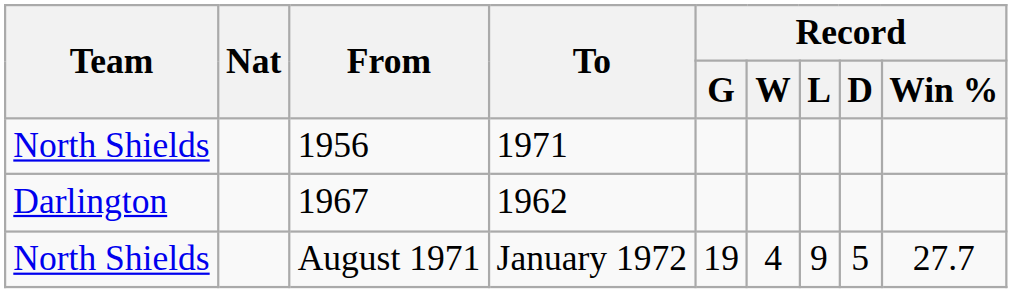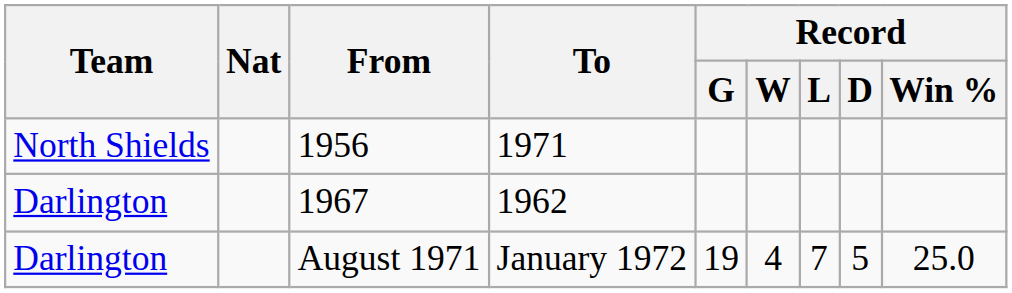 <table class="wikitable" style="text-align: center">
 <tr>
 <th rowspan="2">Team</th>
 <th rowspan="2">Nat</th>
 <th rowspan="2">From</th>
 <th rowspan="2">To</th>
 <th colspan="5">Record</th>
 </tr>
 <tr>
 <th>G</th>
 <th>W</th>
 <th>L</th>
 <th>D</th>
 <th>Win %</th>
 </tr>
 <tr>
 <td align=left><a href='#'>North Shields</a></td>
 <td></td>
 <td align=left>1956</td>
 <td align=left>1971</td>
 <td></td>
 <td></td>
 <td></td>
 <td></td>
 <td></td>
 </tr>
 <tr>
 <td align=left><a href='#'>Darlington</a></td>
 <td></td>
 <td align=left>1967</td>
 <td align=left>1962</td>
 <td></td>
 <td></td>
 <td></td>
 <td></td>
 <td></td>
 </tr>
 <tr>
-<td align=left><a href='#'>North Shields</a></td>
+<td align=left><a href='#'>Darlington</a></td>
 <td></td>
 <td align=left>August 1971</td>
 <td align=left>January 1972</td>
 <td>19</td>
 <td>4</td>
-<td>9</td>
+<td>7</td>
 <td>5</td>
-<td>27.7</td>
+<td>25.0</td>
 </tr>
 </table>
